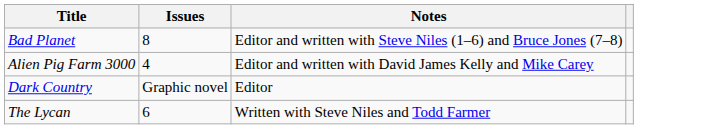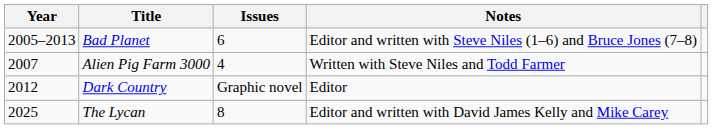 <table class="wikitable sortable">
 <tr>
+<th>Year</th>
 <th>Title</th>
 <th>Issues</th>
 <th>Notes</th>
 <th></th>
 </tr>
 <tr>
+<td>2005–2013</td>
 <td><em><a href='#'>Bad Planet</a></em></td>
-<td>8</td>
+<td>6</td>
 <td>Editor and written with <a href='#'>Steve Niles</a> (1–6) and <a href='#'>Bruce Jones</a> (7–8)</td>
 <td></td>
 </tr>
 <tr>
+<td>2007</td>
 <td><em>Alien Pig Farm 3000</em></td>
 <td>4</td>
-<td>Editor and written with David James Kelly and <a href='#'>Mike Carey</a></td>
+<td>Written with Steve Niles and <a href='#'>Todd Farmer</a></td>
 <td></td>
 </tr>
 <tr>
+<td>2012</td>
 <td><em><a href='#'>Dark Country</a></em></td>
 <td>Graphic novel</td>
 <td>Editor</td>
 <td></td>
 </tr>
 <tr>
+<td>2025</td>
 <td><em>The Lycan</em></td>
-<td>6</td>
-<td>Written with Steve Niles and <a href='#'>Todd Farmer</a></td>
+<td>8</td>
+<td>Editor and written with David James Kelly and <a href='#'>Mike Carey</a></td>
 <td></td>
 </tr>
 </table>
